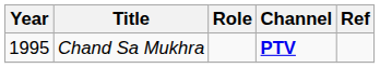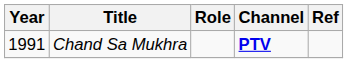 <table class="wikitable">
 <tr>
 <th>Year</th>
 <th>Title</th>
 <th>Role</th>
 <th>Channel</th>
 <th>Ref</th>
 </tr>
 <tr>
-<td>1995</td>
+<td>1991</td>
 <td><em>Chand Sa Mukhra</em></td>
 <td></td>
 <td><strong><a href='#'>PTV</a></strong></td>
 <td></td>
 </tr>
 <tr>
 </tr>
 </table>
